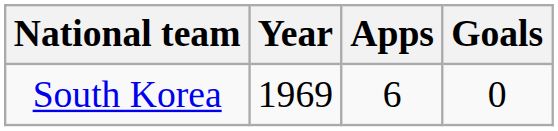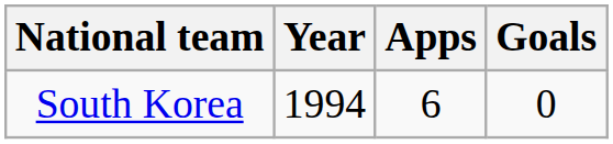 <table class=wikitable style=text-align:center>
 <tr>
 <th>National team</th>
 <th>Year</th>
 <th>Apps</th>
 <th>Goals</th>
 </tr>
 <tr>
 <td><a href='#'>South Korea</a></td>
-<td>1969</td>
+<td>1994</td>
 <td>6</td>
 <td>0</td>
 </tr>
 </table>
